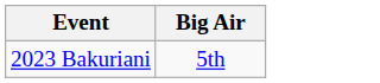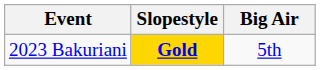 <table class="wikitable" style="text-align: center;">
 <tr>
 <th>Event</th>
+<th style="width:70px;">Slopestyle</th>
 <th style="width:70px;">Big Air</th>
 </tr>
 <tr>
 <td align=left><a href='#'>2023 Bakuriani</a></td>
+<td style="background:gold"><a href='#'><strong>Gold</strong></a></td>
 <td><a href='#'>5th</a></td>
 </tr>
 </table>
